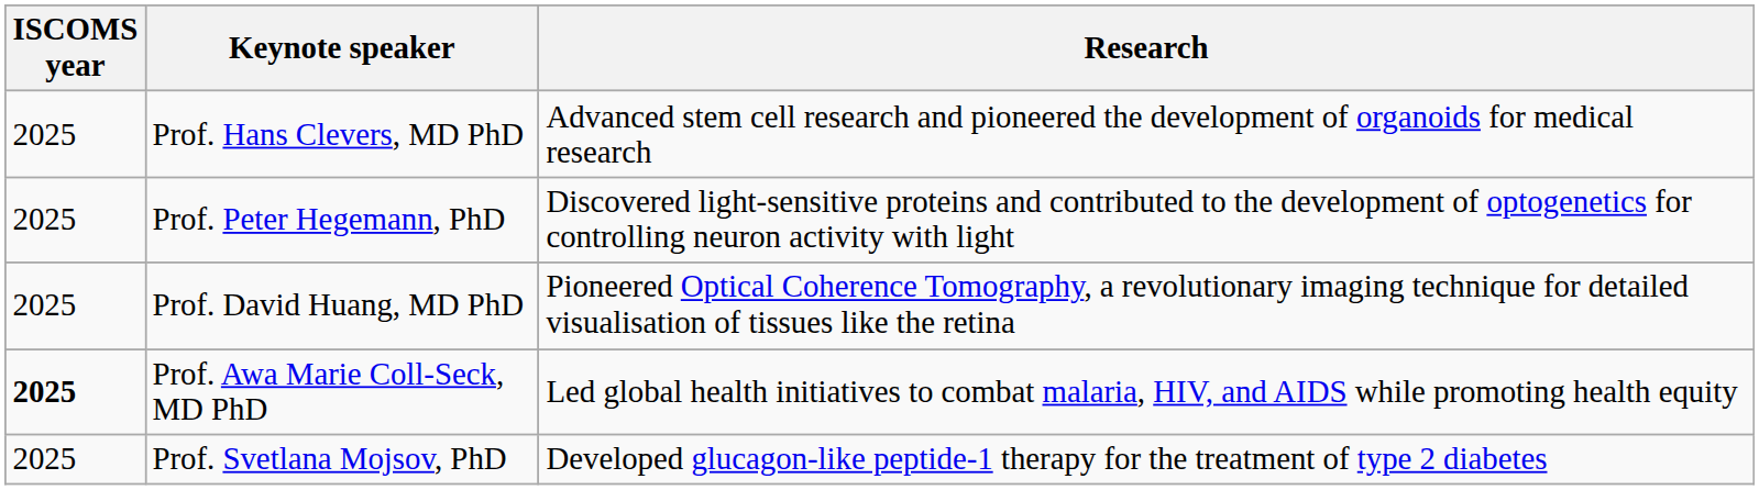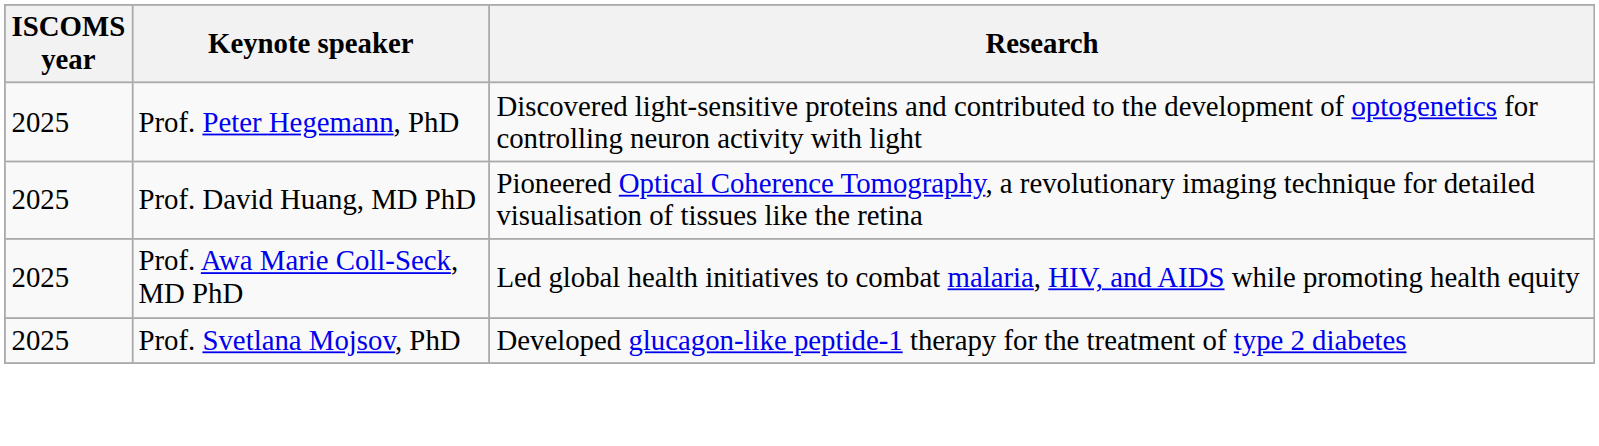 <table class="wikitable" width="100%">
 <tr>
 <th style="width:1%;">ISCOMS year</th>
 <th>Keynote speaker</th>
 <th>Research</th>
-</tr>
-<tr>
-<td>2025</td>
-<td>Prof. <a href='#'>Hans Clevers</a>, MD PhD</td>
-<td>Advanced stem cell research and pioneered the development of <a href='#'>organoids</a> for medical research</td>
 </tr>
 <tr>
 <td>2025</td>
 <td>Prof. <a href='#'>Peter Hegemann</a>, PhD</td>
 <td>Discovered light-sensitive proteins and contributed to the development of <a href='#'>optogenetics</a> for controlling neuron activity with light</td>
 </tr>
 <tr>
 <td>2025</td>
 <td>Prof. David Huang, MD PhD</td>
 <td>Pioneered <a href='#'>Optical Coherence Tomography</a>, a revolutionary imaging technique for detailed visualisation of tissues like the retina</td>
 </tr>
 <tr>
-<td><strong>2025</strong></td>
+<td>2025</td>
 <td>Prof. <a href='#'>Awa Marie Coll-Seck</a>, MD PhD</td>
 <td>Led global health initiatives to combat <a href='#'>malaria</a>, <a href='#'>HIV, and AIDS</a> while promoting health equity</td>
 </tr>
 <tr>
 <td>2025</td>
 <td>Prof. <a href='#'>Svetlana Mojsov</a>, PhD</td>
 <td>Developed <a href='#'>glucagon-like peptide-1</a> therapy for the treatment of <a href='#'>type 2 diabetes</a></td>
 </tr>
 </table>
